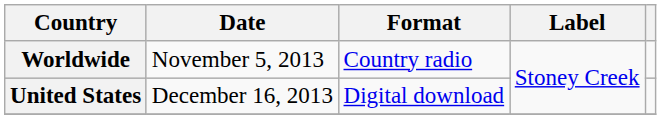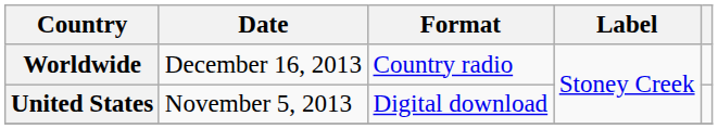 <table class="wikitable plainrowheaders">
 <tr>
 <th>Country</th>
 <th>Date</th>
 <th>Format</th>
 <th>Label</th>
 <th></th>
 </tr>
 <tr>
 <th scope="row">Worldwide</th>
-<td>November 5, 2013</td>
+<td>December 16, 2013</td>
 <td><a href='#'>Country radio</a></td>
 <td rowspan="2"><a href='#'>Stoney Creek</a></td>
 <td></td>
 </tr>
 <tr>
 <th scope="row">United States</th>
-<td>December 16, 2013</td>
+<td>November 5, 2013</td>
 <td><a href='#'>Digital download</a></td>
 <td></td>
 </tr>
 <tr>
 </tr>
 </table>
